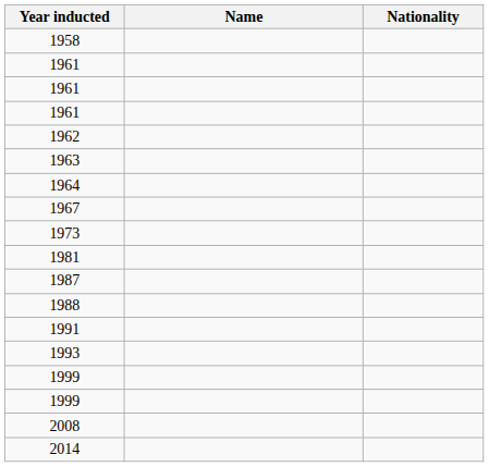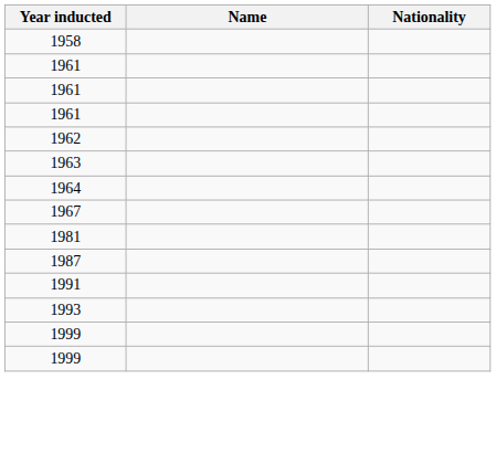 <table class="wikitable sortable" style="text-align:center; width:40%;">
 <tr>
 <th style="width:25%;">Year inducted</th>
 <th style="width:50%;">Name</th>
 <th style="width:25%;">Nationality</th>
 </tr>
 <tr>
 <td>1958</td>
 <td></td>
 <td></td>
 </tr>
 <tr>
 <td>1961</td>
 <td></td>
 <td></td>
 </tr>
 <tr>
 <td>1961</td>
 <td></td>
 <td></td>
 </tr>
 <tr>
 <td>1961</td>
 <td></td>
 <td></td>
 </tr>
 <tr>
 <td>1962</td>
 <td></td>
 <td></td>
 </tr>
 <tr>
 <td>1963</td>
 <td></td>
 <td></td>
 </tr>
 <tr>
 <td>1964</td>
 <td></td>
 <td></td>
 </tr>
 <tr>
 <td>1967</td>
 <td></td>
 <td></td>
 </tr>
 <tr>
-<td>1973</td>
-<td></td>
-<td></td>
-</tr>
-<tr>
 <td>1981</td>
 <td></td>
 <td></td>
 </tr>
 <tr>
 <td>1987</td>
-<td></td>
-<td></td>
-</tr>
-<tr>
-<td>1988</td>
 <td></td>
 <td></td>
 </tr>
 <tr>
 <td>1991</td>
 <td></td>
 <td></td>
 </tr>
 <tr>
 <td>1993</td>
 <td></td>
 <td></td>
 </tr>
 <tr>
 <td>1999</td>
 <td></td>
 <td></td>
 </tr>
 <tr>
 <td>1999</td>
 <td></td>
 <td></td>
 </tr>
-<tr>
-<td>2008</td>
-<td></td>
-<td></td>
-</tr>
-<tr>
-<td>2014</td>
-<td></td>
-<td></td>
-</tr>
 </table>
